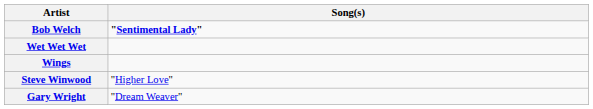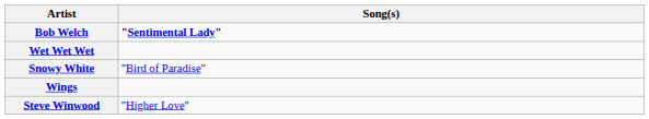 <table class="wikitable plainrowheaders sortable">
 <tr>
 <th scope="col" style="width:150px;">Artist</th>
 <th scope="col" style="width:720px;">Song(s)</th>
 </tr>
 <tr>
 <th scope="row"><a href='#'>Bob Welch</a></th>
 <td><strong>"<a href='#'>Sentimental Lady</a>"</strong></td>
 </tr>
 <tr>
 <th scope="row"><a href='#'>Wet Wet Wet</a></th>
 <td></td>
 </tr>
 <tr>
+<th scope="row"><a href='#'>Snowy White</a></th>
+<td>"<a href='#'>Bird of Paradise</a>"</td>
+</tr>
+<tr>
 <th scope="row"><a href='#'>Wings</a></th>
 <td></td>
 </tr>
 <tr>
 <th scope="row"><a href='#'>Steve Winwood</a></th>
 <td>"<a href='#'>Higher Love</a>"</td>
 </tr>
-<tr>
-<th scope="row"><a href='#'>Gary Wright</a></th>
-<td>"<a href='#'>Dream Weaver</a>"</td>
-</tr>
 </table>
